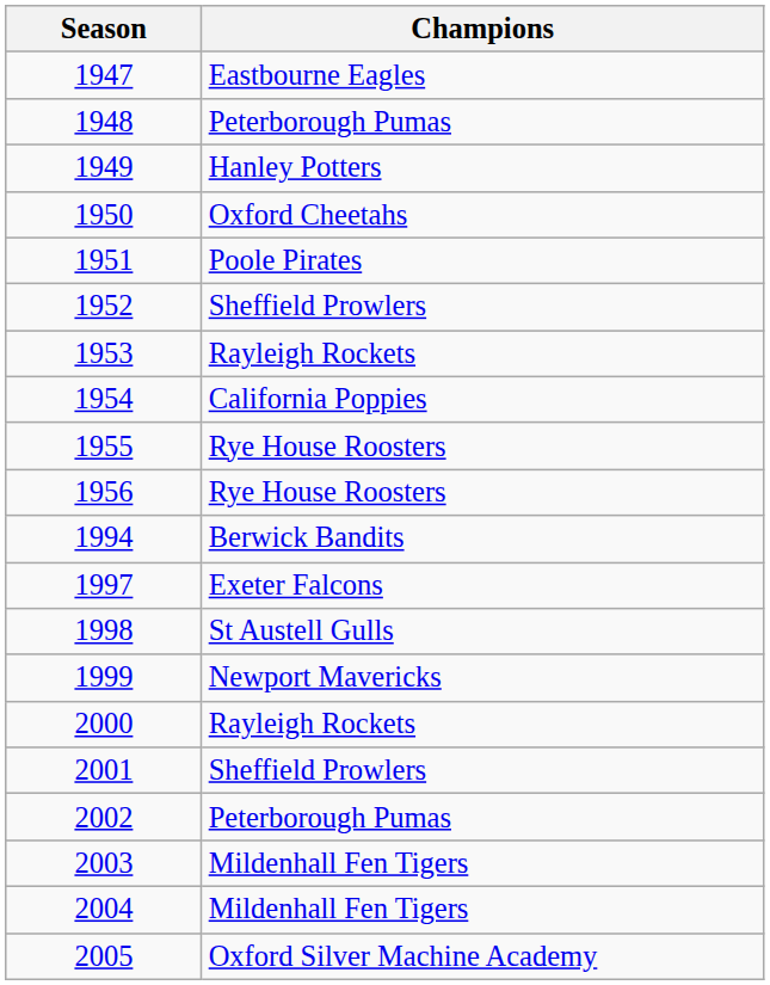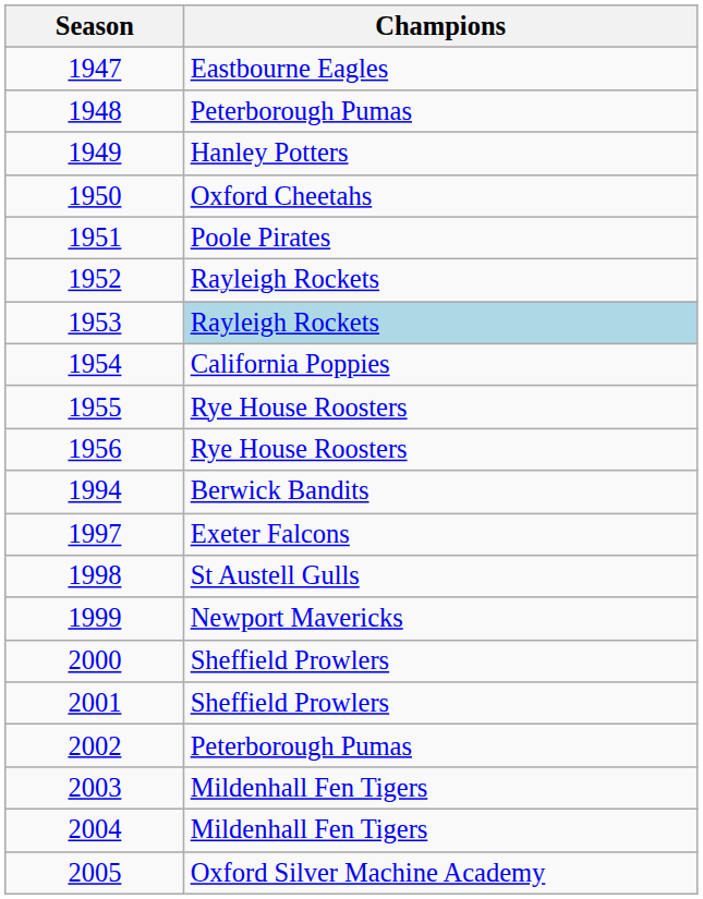 <table class="wikitable" style="font-size: 100%">
 <tr>
 <th width=100>Season</th>
 <th width=300>Champions</th>
 </tr>
 <tr align=center>
 <td><a href='#'>1947</a></td>
 <td align="left"><a href='#'>Eastbourne Eagles</a></td>
 </tr>
 <tr align=center>
 <td><a href='#'>1948</a></td>
 <td align="left"><a href='#'>Peterborough Pumas</a></td>
 </tr>
 <tr align=center>
 <td><a href='#'>1949</a></td>
 <td align="left"><a href='#'>Hanley Potters</a></td>
 </tr>
 <tr align=center>
 <td><a href='#'>1950</a></td>
 <td align="left"><a href='#'>Oxford Cheetahs</a></td>
 </tr>
 <tr align=center>
 <td><a href='#'>1951</a></td>
 <td align="left"><a href='#'>Poole Pirates</a></td>
 </tr>
 <tr align=center>
 <td><a href='#'>1952</a></td>
-<td align="left"><a href='#'>Sheffield Prowlers</a></td>
+<td align="left"><a href='#'>Rayleigh Rockets</a></td>
 </tr>
 <tr align=center>
 <td><a href='#'>1953</a></td>
-<td align="left"><a href='#'>Rayleigh Rockets</a></td>
+<td align="left" style="background: lightblue;"><a href='#'>Rayleigh Rockets</a></td>
 </tr>
 <tr align=center>
 <td><a href='#'>1954</a></td>
 <td align="left"><a href='#'>California Poppies</a></td>
 </tr>
 <tr align=center>
 <td><a href='#'>1955</a></td>
 <td align="left"><a href='#'>Rye House Roosters</a></td>
 </tr>
 <tr align=center>
 <td><a href='#'>1956</a></td>
 <td align="left"><a href='#'>Rye House Roosters</a></td>
 </tr>
 <tr align=center>
 <td><a href='#'>1994</a></td>
 <td align="left"><a href='#'>Berwick Bandits</a></td>
 </tr>
 <tr align=center>
 <td><a href='#'>1997</a></td>
 <td align="left"><a href='#'>Exeter Falcons</a></td>
 </tr>
 <tr align=center>
 <td><a href='#'>1998</a></td>
 <td align="left"><a href='#'>St Austell Gulls</a></td>
 </tr>
 <tr align=center>
 <td><a href='#'>1999</a></td>
 <td align="left"><a href='#'>Newport Mavericks</a></td>
 </tr>
 <tr align=center>
 <td><a href='#'>2000</a></td>
-<td align="left"><a href='#'>Rayleigh Rockets</a></td>
+<td align="left"><a href='#'>Sheffield Prowlers</a></td>
 </tr>
 <tr align=center>
 <td><a href='#'>2001</a></td>
 <td align="left"><a href='#'>Sheffield Prowlers</a></td>
 </tr>
 <tr align=center>
 <td><a href='#'>2002</a></td>
 <td align="left"><a href='#'>Peterborough Pumas</a></td>
 </tr>
 <tr align=center>
 <td><a href='#'>2003</a></td>
 <td align="left"><a href='#'>Mildenhall Fen Tigers</a></td>
 </tr>
 <tr align=center>
 <td><a href='#'>2004</a></td>
 <td align="left"><a href='#'>Mildenhall Fen Tigers</a></td>
 </tr>
 <tr align=center>
 <td><a href='#'>2005</a></td>
 <td align="left"><a href='#'>Oxford Silver Machine Academy</a></td>
 </tr>
 </table>
